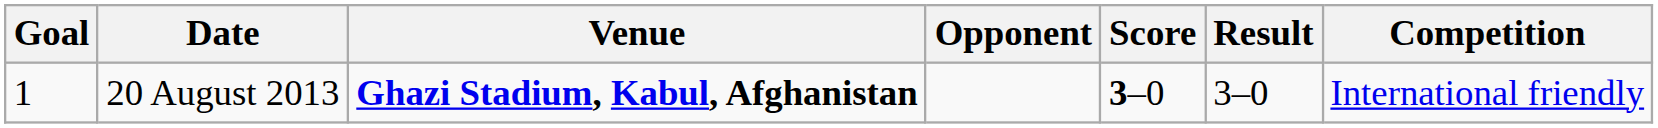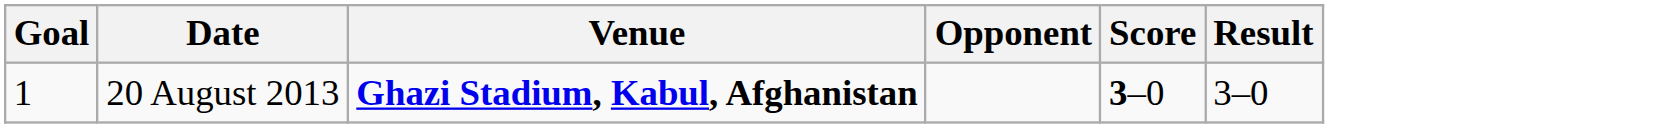 <table class="wikitable">
 <tr>
 <th>Goal</th>
 <th>Date</th>
 <th>Venue</th>
 <th>Opponent</th>
 <th>Score</th>
 <th>Result</th>
-<th>Competition</th>
 </tr>
 <tr>
 <td>1</td>
 <td>20 August 2013</td>
 <td><strong><a href='#'>Ghazi Stadium</a>, <a href='#'>Kabul</a>, Afghanistan</strong></td>
 <td></td>
 <td><strong>3</strong>–0</td>
 <td>3–0</td>
-<td><a href='#'>International friendly</a></td>
 </tr>
 </table>
